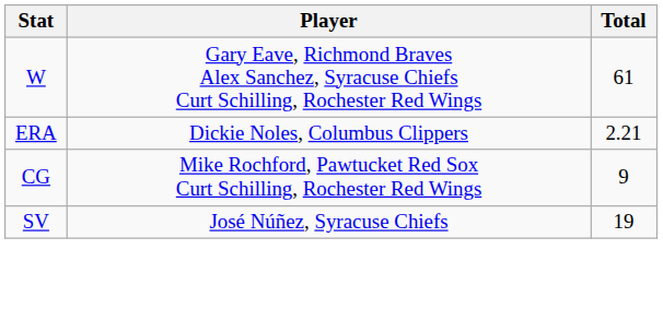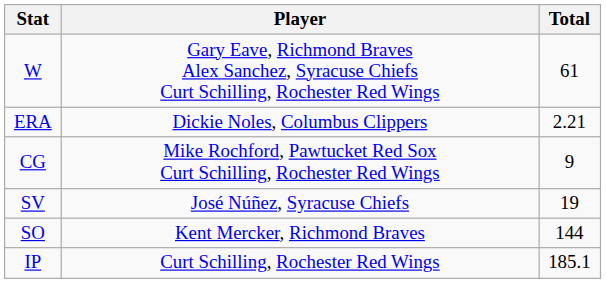 <table class="wikitable" width="40%" style="text-align:center;">
 <tr>
 <th width="5%">Stat</th>
 <th width="60%">Player</th>
 <th width="5%">Total</th>
 </tr>
 <tr>
 <td><a href='#'>W</a></td>
 <td><a href='#'>Gary Eave</a>, <a href='#'>Richmond Braves</a> <br> <a href='#'>Alex Sanchez</a>, <a href='#'>Syracuse Chiefs</a> <br> <a href='#'>Curt Schilling</a>, <a href='#'>Rochester Red Wings</a></td>
 <td>61</td>
 </tr>
 <tr>
 <td><a href='#'>ERA</a></td>
 <td><a href='#'>Dickie Noles</a>, <a href='#'>Columbus Clippers</a></td>
 <td>2.21</td>
 </tr>
 <tr>
 <td><a href='#'>CG</a></td>
 <td><a href='#'>Mike Rochford</a>, <a href='#'>Pawtucket Red Sox</a> <br> <a href='#'>Curt Schilling</a>, <a href='#'>Rochester Red Wings</a></td>
 <td>9</td>
 </tr>
 <tr>
 <td><a href='#'>SV</a></td>
 <td><a href='#'>José Núñez</a>, <a href='#'>Syracuse Chiefs</a></td>
 <td>19</td>
 </tr>
+<tr>
+<td><a href='#'>SO</a></td>
+<td><a href='#'>Kent Mercker</a>, <a href='#'>Richmond Braves</a></td>
+<td>144</td>
+</tr>
+<tr>
+<td><a href='#'>IP</a></td>
+<td><a href='#'>Curt Schilling</a>, <a href='#'>Rochester Red Wings</a></td>
+<td>185.1</td>
+</tr>
 </table>
